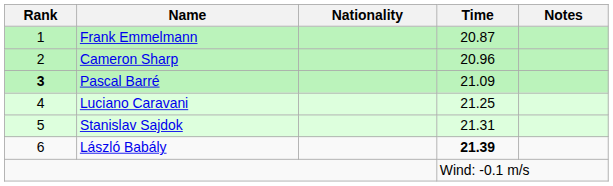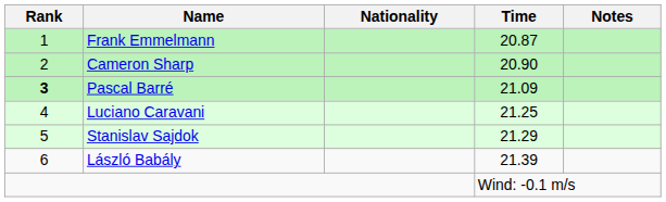 <table class="wikitable sortable" style="text-align:center;width: 55%">
 <tr>
 <th>Rank</th>
 <th>Name</th>
 <th>Nationality</th>
 <th>Time</th>
 <th>Notes</th>
 </tr>
 <tr bgcolor=bbf3bb>
 <td>1</td>
 <td align=left><a href='#'>Frank Emmelmann</a></td>
 <td align=left></td>
 <td>20.87</td>
 <td></td>
 </tr>
 <tr bgcolor=bbf3bb>
 <td>2</td>
 <td align=left><a href='#'>Cameron Sharp</a></td>
 <td align=left></td>
-<td>20.96</td>
+<td>20.90</td>
 <td></td>
 </tr>
 <tr bgcolor=bbf3bb>
 <td><strong>3</strong></td>
 <td align=left><a href='#'>Pascal Barré</a></td>
 <td align=left></td>
 <td>21.09</td>
 <td></td>
 </tr>
 <tr bgcolor=ddffdd>
 <td>4</td>
 <td align=left><a href='#'>Luciano Caravani</a></td>
 <td align=left></td>
 <td>21.25</td>
 <td></td>
 </tr>
 <tr bgcolor=ddffdd>
 <td>5</td>
 <td align=left><a href='#'>Stanislav Sajdok</a></td>
 <td align=left></td>
-<td>21.31</td>
+<td>21.29</td>
 <td></td>
 </tr>
 <tr>
 <td>6</td>
 <td align=left><a href='#'>László Babály</a></td>
 <td align=left></td>
-<td><strong>21.39</strong></td>
+<td>21.39</td>
 <td></td>
 </tr>
 <tr class="sortbottom">
 <td colspan="3"></td>
 <td colspan="2" style="text-align:left;">Wind: -0.1 m/s</td>
 </tr>
 </table>
